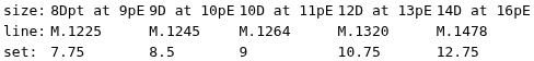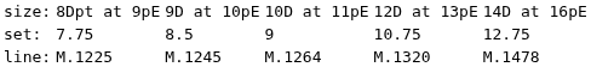 <table style="margin-left:40px;">
 <tr>
 <td>size:</td>
 <td>8Dpt at 9pE</td>
 <td>9D at 10pE</td>
 <td>10D at 11pE</td>
 <td>12D at 13pE</td>
 <td>14D at 16pE</td>
 </tr>
 <tr>
+<td>set:</td>
+<td>7.75</td>
+<td>8.5</td>
+<td>9</td>
+<td>10.75</td>
+<td>12.75</td>
+</tr>
+<tr>
 <td>line:</td>
 <td>M.1225</td>
 <td>M.1245</td>
 <td>M.1264</td>
 <td>M.1320</td>
 <td>M.1478</td>
 </tr>
-<tr>
-<td>set:</td>
-<td>7.75</td>
-<td>8.5</td>
-<td>9</td>
-<td>10.75</td>
-<td>12.75</td>
-</tr>
 </table>
